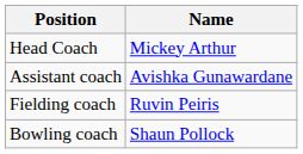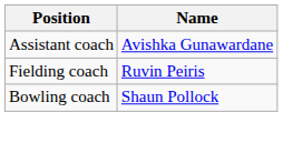 <table class="wikitable">
 <tr>
 <th>Position</th>
 <th>Name</th>
-</tr>
-<tr>
-<td>Head Coach</td>
-<td><a href='#'>Mickey Arthur</a></td>
 </tr>
 <tr>
 <td>Assistant coach</td>
 <td><a href='#'>Avishka Gunawardane</a></td>
 </tr>
 <tr>
 <td>Fielding coach</td>
 <td><a href='#'>Ruvin Peiris</a></td>
 </tr>
 <tr>
 <td>Bowling coach</td>
 <td><a href='#'>Shaun Pollock</a></td>
 </tr>
 </table>
